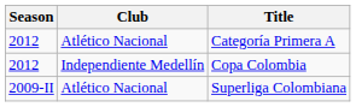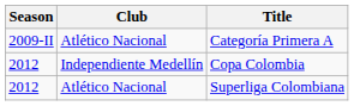 <table class="wikitable">
 <tr>
 <th>Season</th>
 <th>Club</th>
 <th>Title</th>
 </tr>
 <tr>
-<td><a href='#'>2012</a></td>
+<td><a href='#'>2009-II</a></td>
 <td><a href='#'>Atlético Nacional</a></td>
 <td><a href='#'>Categoría Primera A</a></td>
 </tr>
 <tr>
 <td><a href='#'>2012</a></td>
 <td><a href='#'>Independiente Medellín</a></td>
 <td><a href='#'>Copa Colombia</a></td>
 </tr>
 <tr>
-<td><a href='#'>2009-II</a></td>
+<td><a href='#'>2012</a></td>
 <td><a href='#'>Atlético Nacional</a></td>
 <td><a href='#'>Superliga Colombiana</a></td>
 </tr>
 </table>
